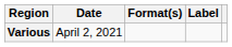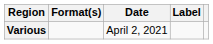 <table class="wikitable plainrowheaders" border="1">
 <tr>
 <th>Region</th>
+<th>Format(s)</th>
 <th>Date</th>
-<th>Format(s)</th>
 <th>Label</th>
 <th></th>
 </tr>
 <tr>
 <th scope="row">Various</th>
+<td></td>
 <td>April 2, 2021</td>
-<td></td>
 <td></td>
 <td style="text-align:center;"></td>
 </tr>
 </table>
